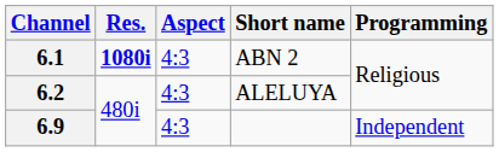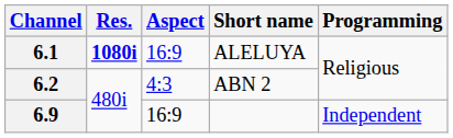 <table class="wikitable">
 <tr>
 <th><a href='#'>Channel</a></th>
 <th><a href='#'>Res.</a></th>
 <th><a href='#'>Aspect</a></th>
 <th>Short name</th>
 <th>Programming</th>
 </tr>
 <tr>
 <th scope="row">6.1</th>
 <td><strong><a href='#'>1080i</a></strong></td>
-<td><a href='#'>4:3</a></td>
-<td>ABN 2</td>
+<td><a href='#'>16:9</a></td>
+<td>ALELUYA</td>
 <td rowspan="2">Religious</td>
 </tr>
 <tr>
 <th scope="row">6.2</th>
 <td rowspan="2"><a href='#'>480i</a></td>
 <td><a href='#'>4:3</a></td>
-<td>ALELUYA</td>
+<td>ABN 2</td>
 </tr>
 <tr>
 <th>6.9</th>
-<td><a href='#'>4:3</a></td>
+<td>16:9</td>
 <td></td>
 <td><a href='#'>Independent</a></td>
 </tr>
 </table>
